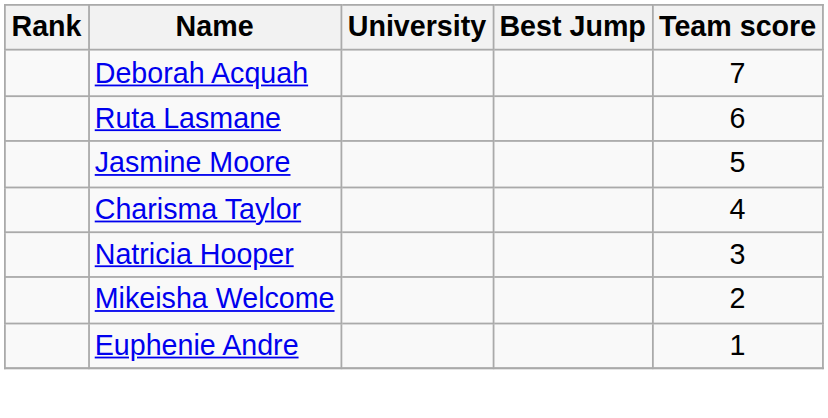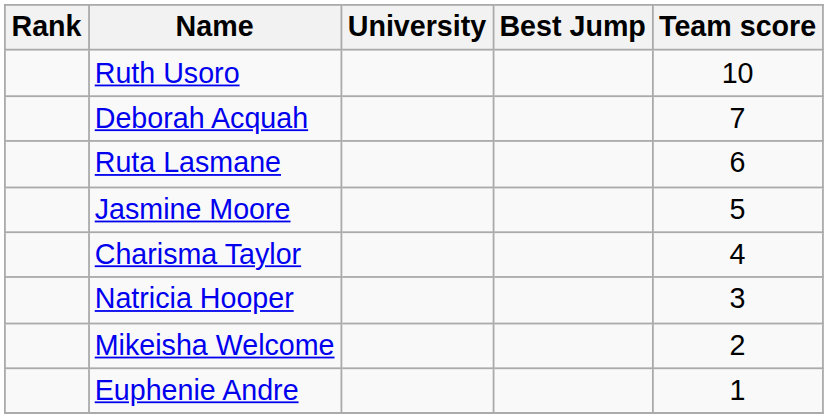 <table class="wikitable sortable" style="text-align:center">
 <tr>
 <th>Rank</th>
 <th>Name</th>
 <th>University</th>
 <th>Best Jump</th>
 <th>Team score</th>
+</tr>
+<tr>
+<td></td>
+<td align=left> <a href='#'>Ruth Usoro</a></td>
+<td></td>
+<td><strong></strong></td>
+<td>10</td>
 </tr>
 <tr>
 <td></td>
 <td align=left> <a href='#'>Deborah Acquah</a></td>
 <td></td>
 <td><strong></strong></td>
 <td>7</td>
 </tr>
 <tr>
 <td></td>
 <td align=left> <a href='#'>Ruta Lasmane</a></td>
 <td></td>
 <td><strong></strong></td>
 <td>6</td>
 </tr>
 <tr>
 <td></td>
 <td align=left> <a href='#'>Jasmine Moore</a></td>
 <td></td>
 <td><strong></strong></td>
 <td>5</td>
 </tr>
 <tr>
 <td></td>
 <td align=left> <a href='#'>Charisma Taylor</a></td>
 <td></td>
 <td><strong></strong></td>
 <td>4</td>
 </tr>
 <tr>
 <td></td>
 <td align=left> <a href='#'>Natricia Hooper</a></td>
 <td></td>
 <td><strong></strong></td>
 <td>3</td>
 </tr>
 <tr>
 <td></td>
 <td align=left> <a href='#'>Mikeisha Welcome</a></td>
 <td></td>
 <td><strong></strong></td>
 <td>2</td>
 </tr>
 <tr>
 <td></td>
 <td align=left> <a href='#'>Euphenie Andre</a></td>
 <td></td>
 <td><strong></strong></td>
 <td>1</td>
 </tr>
 <tr>
 </tr>
 </table>
